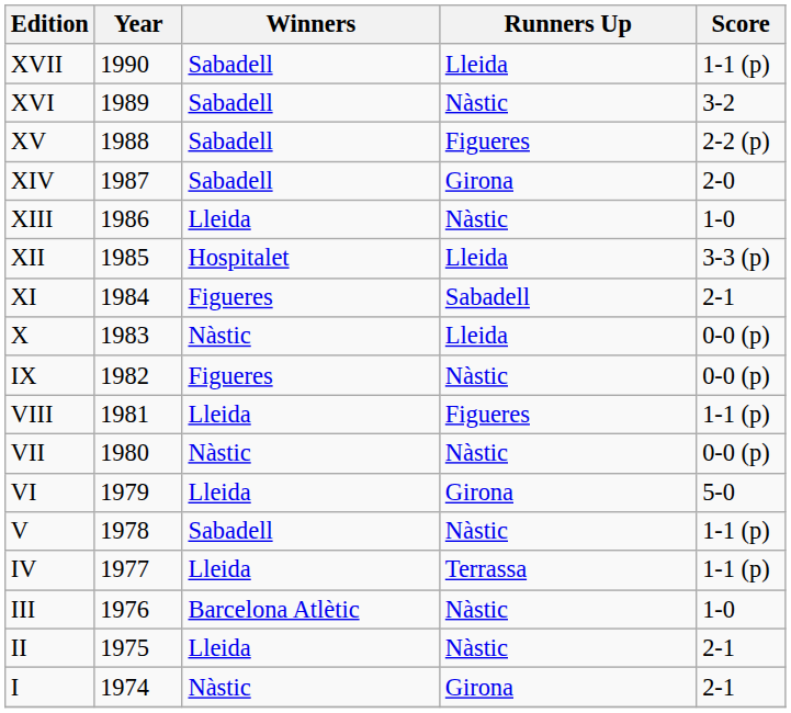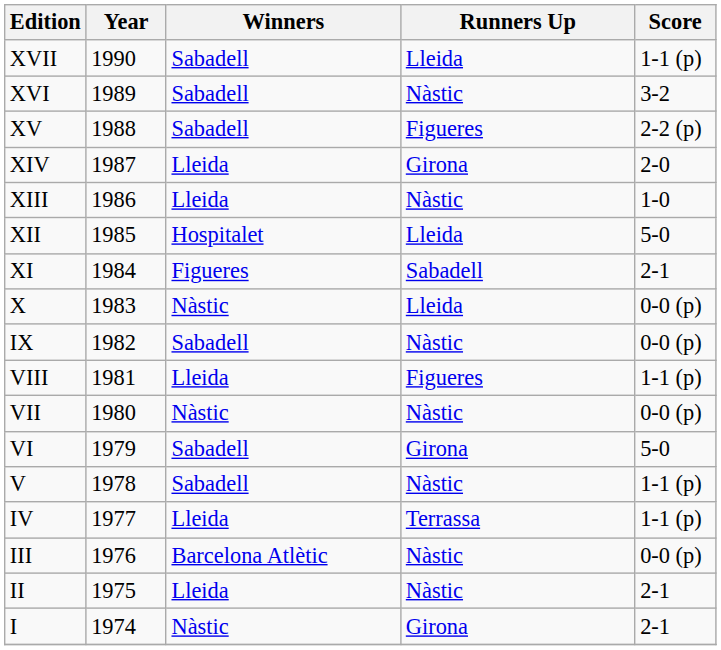 <table class="wikitable">
 <tr>
 <th width=50px>Edition</th>
 <th width=50px>Year</th>
 <th width=160px>Winners</th>
 <th width=160px>Runners Up</th>
 <th width=50px>Score</th>
 </tr>
 <tr>
 <td>XVII</td>
 <td>1990</td>
 <td><a href='#'>Sabadell</a></td>
 <td><a href='#'>Lleida</a></td>
 <td>1-1 (p)</td>
 </tr>
 <tr>
 <td>XVI</td>
 <td>1989</td>
 <td><a href='#'>Sabadell</a></td>
 <td><a href='#'>Nàstic</a></td>
 <td>3-2</td>
 </tr>
 <tr>
 <td>XV</td>
 <td>1988</td>
 <td><a href='#'>Sabadell</a></td>
 <td><a href='#'>Figueres</a></td>
 <td>2-2 (p)</td>
 </tr>
 <tr>
 <td>XIV</td>
 <td>1987</td>
-<td><a href='#'>Sabadell</a></td>
+<td><a href='#'>Lleida</a></td>
 <td><a href='#'>Girona</a></td>
 <td>2-0</td>
 </tr>
 <tr>
 <td>XIII</td>
 <td>1986</td>
 <td><a href='#'>Lleida</a></td>
 <td><a href='#'>Nàstic</a></td>
 <td>1-0</td>
 </tr>
 <tr>
 <td>XII</td>
 <td>1985</td>
 <td><a href='#'>Hospitalet</a></td>
 <td><a href='#'>Lleida</a></td>
-<td>3-3 (p)</td>
+<td>5-0</td>
 </tr>
 <tr>
 <td>XI</td>
 <td>1984</td>
 <td><a href='#'>Figueres</a></td>
 <td><a href='#'>Sabadell</a></td>
 <td>2-1</td>
 </tr>
 <tr>
 <td>X</td>
 <td>1983</td>
 <td><a href='#'>Nàstic</a></td>
 <td><a href='#'>Lleida</a></td>
 <td>0-0 (p)</td>
 </tr>
 <tr>
 <td>IX</td>
 <td>1982</td>
-<td><a href='#'>Figueres</a></td>
+<td><a href='#'>Sabadell</a></td>
 <td><a href='#'>Nàstic</a></td>
 <td>0-0 (p)</td>
 </tr>
 <tr>
 <td>VIII</td>
 <td>1981</td>
 <td><a href='#'>Lleida</a></td>
 <td><a href='#'>Figueres</a></td>
 <td>1-1 (p)</td>
 </tr>
 <tr>
 <td>VII</td>
 <td>1980</td>
 <td><a href='#'>Nàstic</a></td>
 <td><a href='#'>Nàstic</a></td>
 <td>0-0 (p)</td>
 </tr>
 <tr>
 <td>VI</td>
 <td>1979</td>
-<td><a href='#'>Lleida</a></td>
+<td><a href='#'>Sabadell</a></td>
 <td><a href='#'>Girona</a></td>
 <td>5-0</td>
 </tr>
 <tr>
 <td>V</td>
 <td>1978</td>
 <td><a href='#'>Sabadell</a></td>
 <td><a href='#'>Nàstic</a></td>
 <td>1-1 (p)</td>
 </tr>
 <tr>
 <td>IV</td>
 <td>1977</td>
 <td><a href='#'>Lleida</a></td>
 <td><a href='#'>Terrassa</a></td>
 <td>1-1 (p)</td>
 </tr>
 <tr>
 <td>III</td>
 <td>1976</td>
 <td><a href='#'>Barcelona Atlètic</a></td>
 <td><a href='#'>Nàstic</a></td>
-<td>1-0</td>
+<td>0-0 (p)</td>
 </tr>
 <tr>
 <td>II</td>
 <td>1975</td>
 <td><a href='#'>Lleida</a></td>
 <td><a href='#'>Nàstic</a></td>
 <td>2-1</td>
 </tr>
 <tr>
 <td>I</td>
 <td>1974</td>
 <td><a href='#'>Nàstic</a></td>
 <td><a href='#'>Girona</a></td>
 <td>2-1</td>
 </tr>
 <tr>
 </tr>
 </table>
